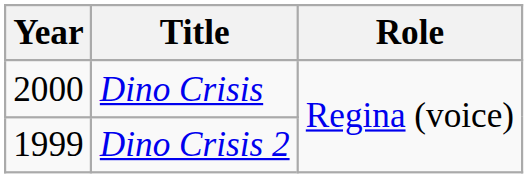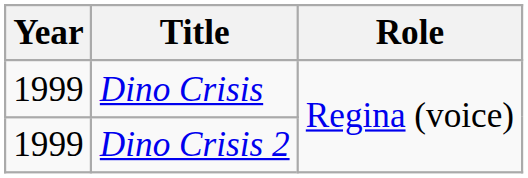 <table class="wikitable sortable">
 <tr>
 <th>Year</th>
 <th>Title</th>
 <th>Role</th>
 </tr>
 <tr>
-<td>2000</td>
+<td>1999</td>
 <td><em><a href='#'>Dino Crisis</a></em></td>
 <td rowspan="2"><a href='#'>Regina</a> (voice)</td>
 </tr>
 <tr>
 <td>1999</td>
 <td><em><a href='#'>Dino Crisis 2</a></em></td>
 </tr>
 </table>
